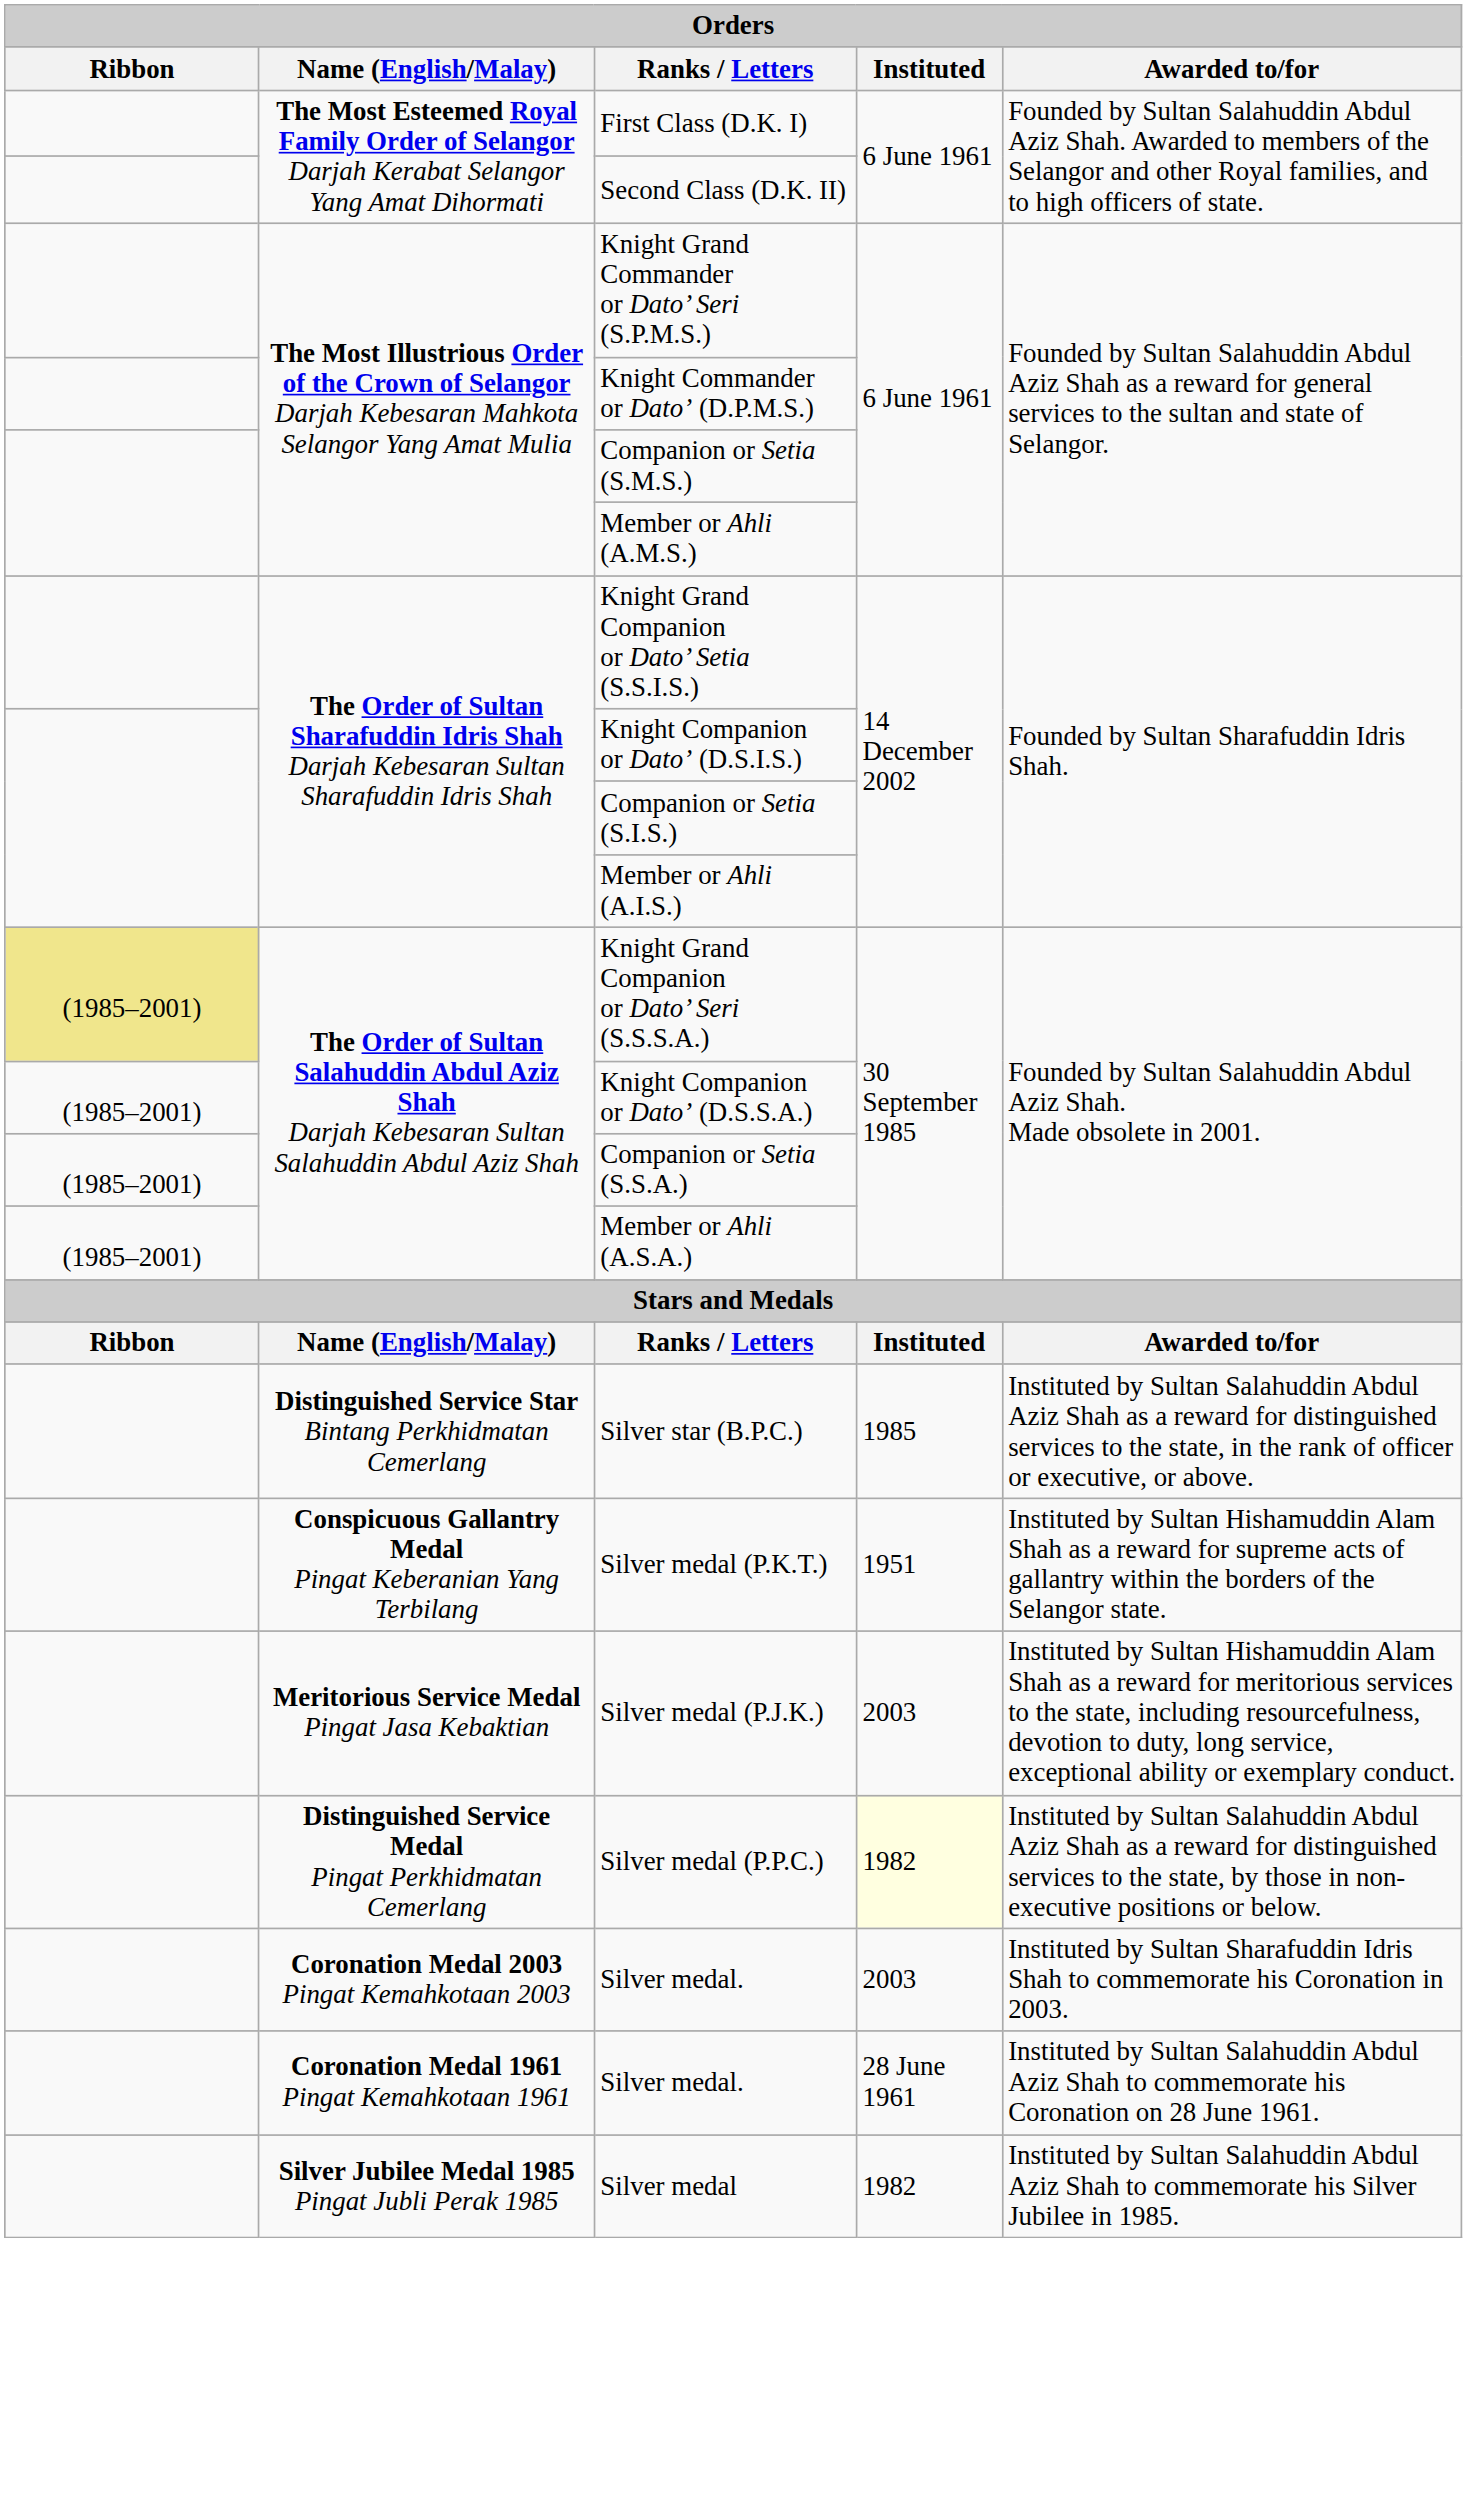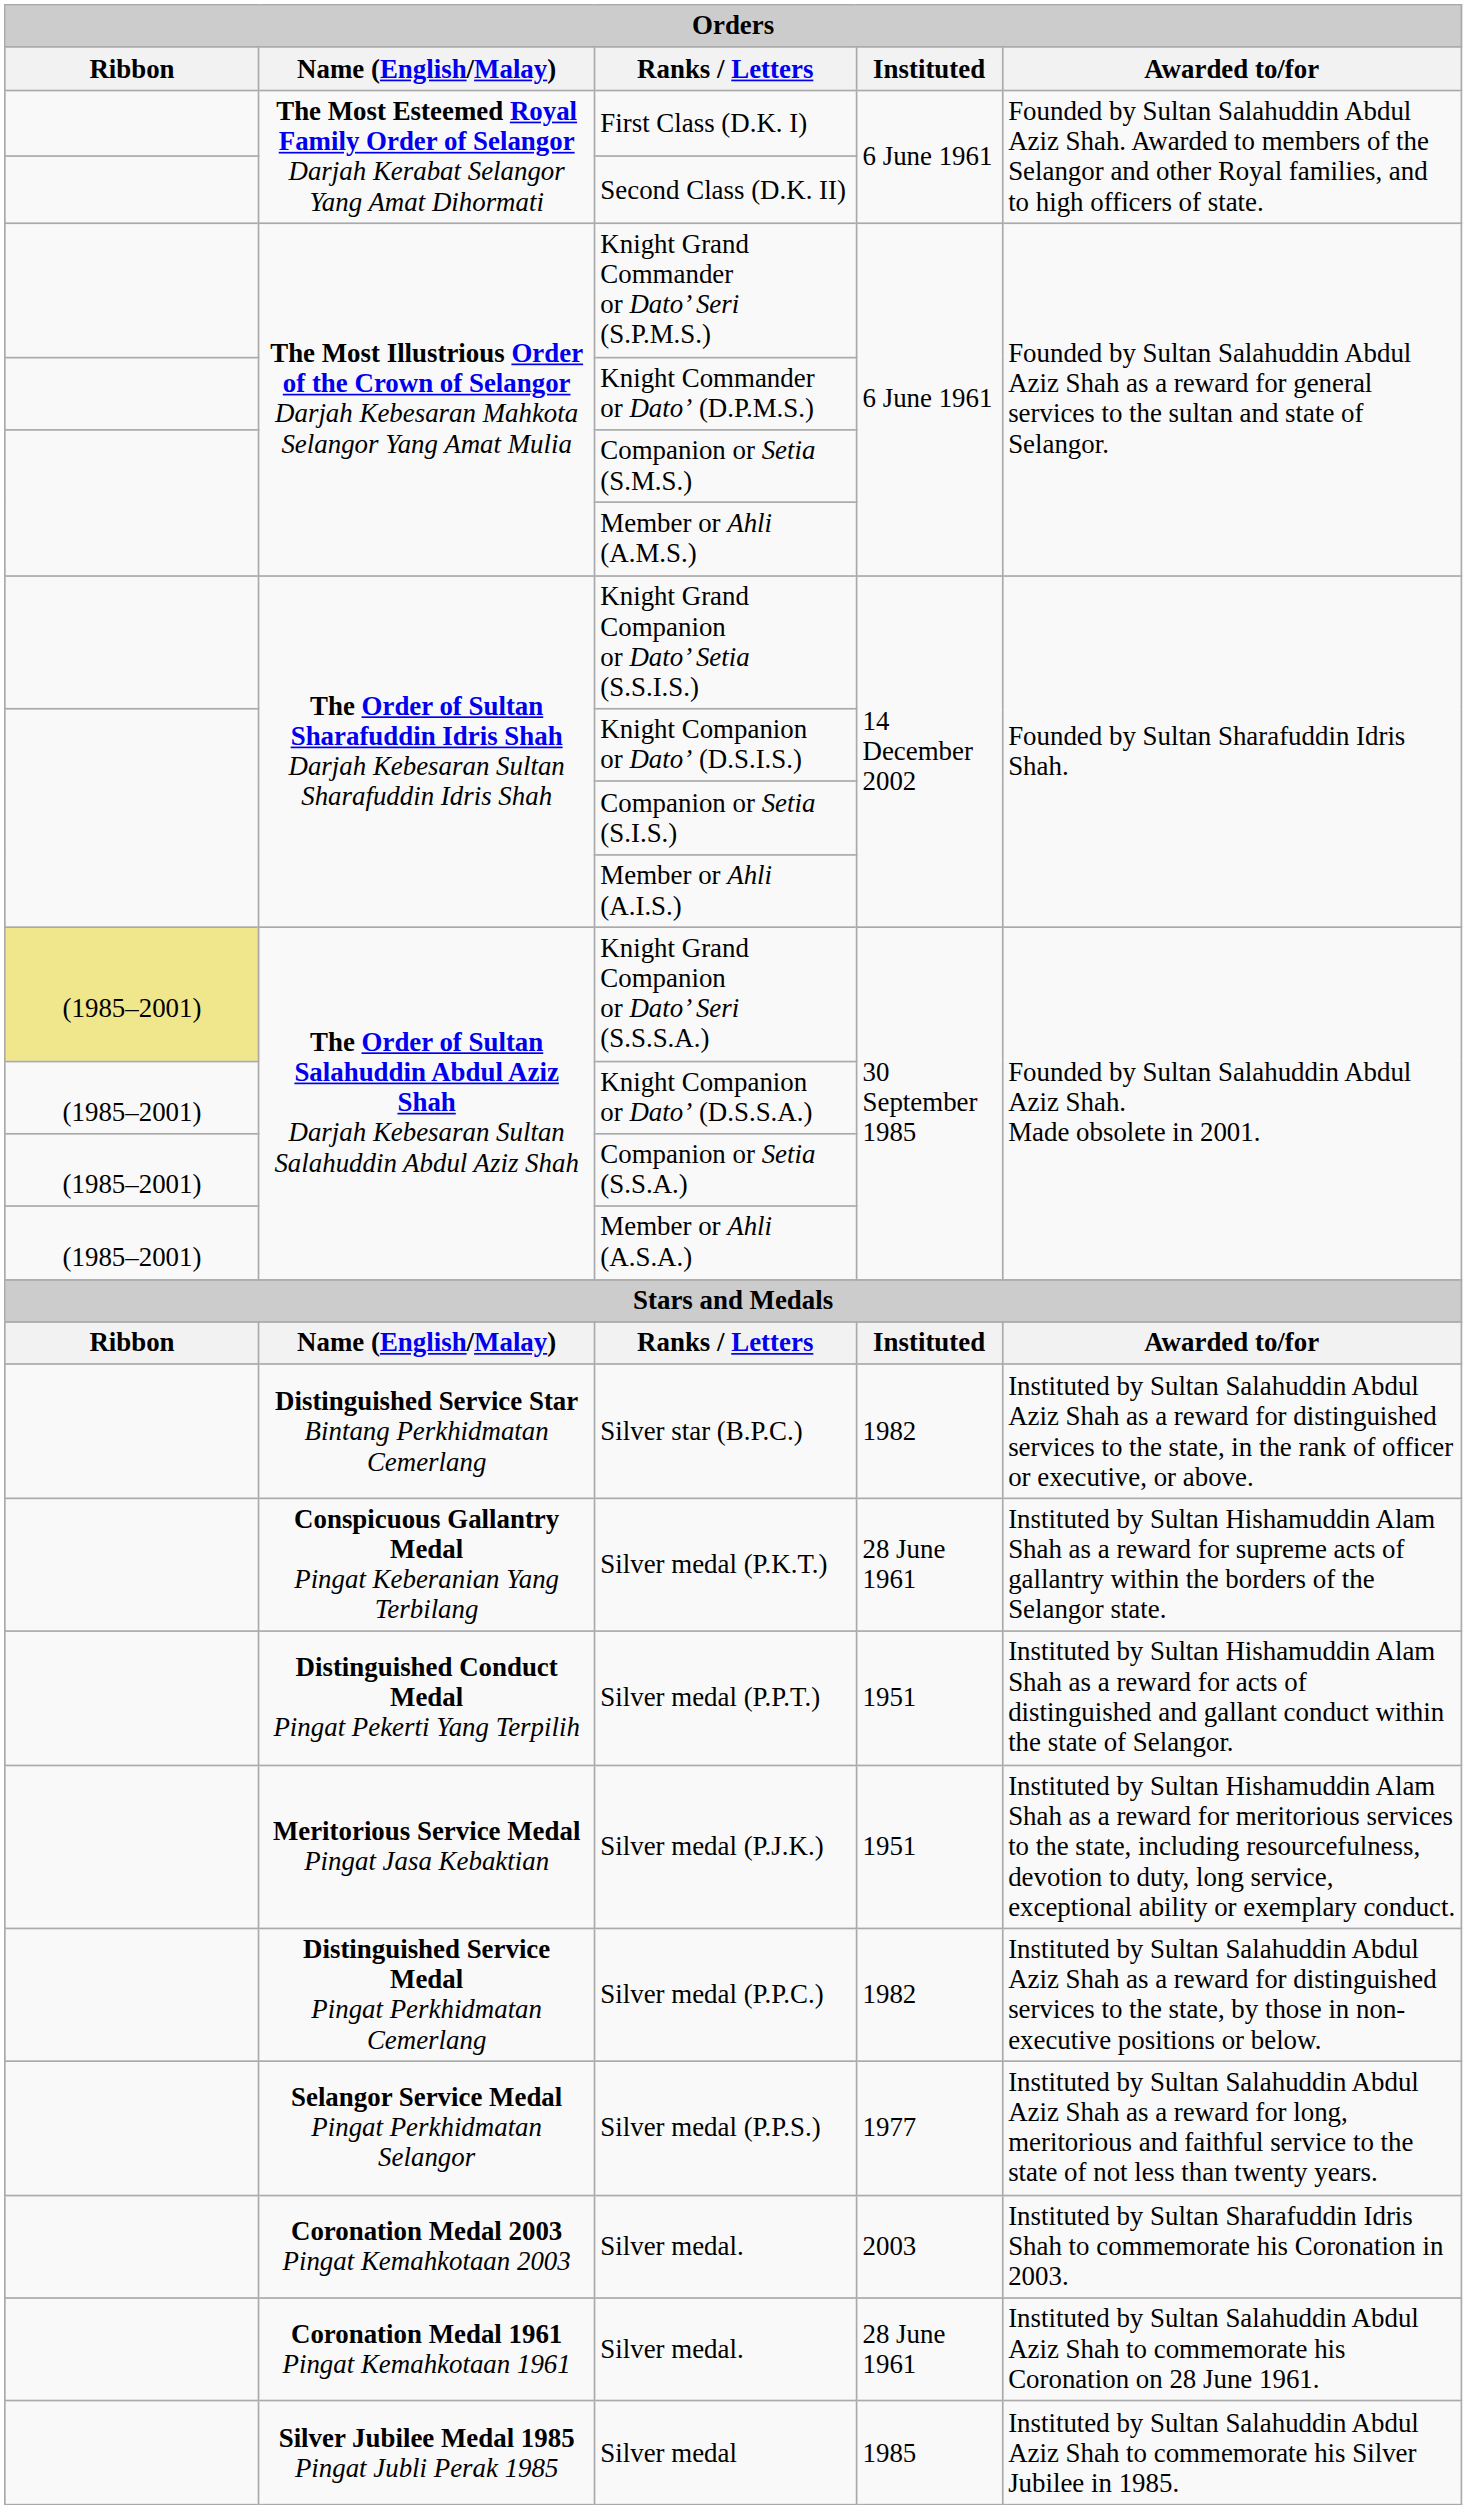 <table class="wikitable">
 <tr>
 <th colspan=5 style="background-color:#cccccc">Orders</th>
 </tr>
 <tr>
 <th width="144px">Ribbon</th>
 <th width="23%">Name (<a href='#'>English</a>/<a href='#'>Malay</a>)</th>
 <th width="18%">Ranks / <a href='#'>Letters</a></th>
 <th width="10%">Instituted</th>
 <th>Awarded to/for</th>
 </tr>
 <tr>
 <td align=center></td>
 <td rowspan=2 align=center><strong>The Most Esteemed <a href='#'>Royal Family Order of Selangor</a></strong> <br> <em>Darjah Kerabat Selangor Yang Amat Dihormati</em></td>
 <td>First Class (D.K. I)</td>
 <td rowspan=2>6 June 1961</td>
 <td rowspan=2>Founded by Sultan Salahuddin Abdul Aziz Shah. Awarded to members of the Selangor and other Royal families, and to high officers of state.</td>
 </tr>
 <tr>
 <td align=center></td>
 <td>Second Class (D.K. II)</td>
 </tr>
 <tr>
 <td align=center></td>
 <td rowspan=4 align=center><strong>The Most Illustrious <a href='#'>Order of the Crown of Selangor</a></strong> <br> <em>Darjah Kebesaran Mahkota Selangor Yang Amat Mulia</em></td>
 <td>Knight Grand Commander <br> or <em>Dato’ Seri</em> (S.P.M.S.)</td>
 <td rowspan=4>6 June 1961</td>
 <td rowspan=4>Founded by Sultan Salahuddin Abdul Aziz Shah as a reward for general services to the sultan and state of Selangor.</td>
 </tr>
 <tr>
 <td align=center></td>
 <td>Knight Commander <br> or <em>Dato’</em> (D.P.M.S.)</td>
 </tr>
 <tr>
 <td rowspan=2 align=center></td>
 <td>Companion or <em>Setia</em> (S.M.S.)</td>
 </tr>
 <tr>
 <td>Member or <em>Ahli</em> (A.M.S.)</td>
 </tr>
 <tr>
 <td align=center></td>
 <td rowspan=4 align=center><strong>The <a href='#'>Order of Sultan Sharafuddin Idris Shah</a></strong> <br> <em>Darjah Kebesaran Sultan Sharafuddin Idris Shah</em></td>
 <td>Knight Grand Companion <br> or <em>Dato’ Setia</em> (S.S.I.S.)</td>
 <td rowspan=4>14 December 2002</td>
 <td rowspan=4>Founded by Sultan Sharafuddin Idris Shah.</td>
 </tr>
 <tr>
 <td rowspan=3 align=center></td>
 <td>Knight Companion <br> or <em>Dato’</em> (D.S.I.S.)</td>
 </tr>
 <tr>
 <td>Companion or <em>Setia</em> (S.I.S.)</td>
 </tr>
 <tr>
 <td>Member or <em>Ahli</em> (A.I.S.)</td>
 </tr>
 <tr>
 <td align=center style="background: khaki;"> <br> (1985–2001)</td>
 <td rowspan=4 align=center><strong>The <a href='#'>Order of Sultan Salahuddin Abdul Aziz Shah</a></strong> <br> <em>Darjah Kebesaran Sultan Salahuddin Abdul Aziz Shah</em></td>
 <td>Knight Grand Companion <br>or <em>Dato’ Seri</em> (S.S.S.A.)</td>
 <td rowspan=4>30 September 1985</td>
 <td rowspan=4>Founded by Sultan Salahuddin Abdul Aziz Shah. <br> Made obsolete in 2001.</td>
 </tr>
 <tr>
 <td align=center> <br> (1985–2001)</td>
 <td>Knight Companion <br>or <em>Dato’</em> (D.S.S.A.)</td>
 </tr>
 <tr>
 <td align=center> <br> (1985–2001)</td>
 <td>Companion or <em>Setia</em> (S.S.A.)</td>
 </tr>
 <tr>
 <td align=center> <br> (1985–2001)</td>
 <td>Member or <em>Ahli</em> (A.S.A.)</td>
 </tr>
 <tr>
 <th colspan=5 style="background-color:#cccccc">Stars and Medals</th>
 </tr>
 <tr>
 <th width="144px">Ribbon</th>
 <th width="23%">Name (<a href='#'>English</a>/<a href='#'>Malay</a>)</th>
 <th width="18%">Ranks / <a href='#'>Letters</a></th>
 <th width="10%">Instituted</th>
 <th>Awarded to/for</th>
 </tr>
 <tr>
 <td align=center></td>
 <td align=center><strong>Distinguished Service Star</strong> <br> <em>Bintang Perkhidmatan Cemerlang</em></td>
 <td>Silver star (B.P.C.)</td>
-<td>1985</td>
+<td>1982</td>
 <td>Instituted by Sultan Salahuddin Abdul Aziz Shah as a reward for distinguished services to the state, in the rank of officer or executive, or above.</td>
 </tr>
 <tr>
 <td align=center></td>
 <td align=center><strong>Conspicuous Gallantry Medal</strong> <br> <em>Pingat Keberanian Yang Terbilang</em></td>
 <td>Silver medal (P.K.T.)</td>
+<td>28 June 1961</td>
+<td>Instituted by Sultan Hishamuddin Alam Shah as a reward for supreme acts of gallantry within the borders of the Selangor state.</td>
+</tr>
+<tr>
+<td align=center></td>
+<td align=center><strong>Distinguished Conduct Medal</strong> <br> <em>Pingat Pekerti Yang Terpilih</em></td>
+<td>Silver medal (P.P.T.)</td>
 <td>1951</td>
-<td>Instituted by Sultan Hishamuddin Alam Shah as a reward for supreme acts of gallantry within the borders of the Selangor state.</td>
+<td>Instituted by Sultan Hishamuddin Alam Shah as a reward for acts of distinguished and gallant conduct within the state of Selangor.</td>
 </tr>
 <tr>
 <td align=center></td>
 <td align=center><strong>Meritorious Service Medal</strong> <br> <em>Pingat Jasa Kebaktian</em></td>
 <td>Silver medal (P.J.K.)</td>
-<td>2003</td>
+<td>1951</td>
 <td>Instituted by Sultan Hishamuddin Alam Shah as a reward for meritorious services to the state, including resourcefulness, devotion to duty, long service, exceptional ability or exemplary conduct.</td>
 </tr>
 <tr>
 <td align=center></td>
 <td align=center><strong>Distinguished Service Medal</strong> <br> <em>Pingat Perkhidmatan Cemerlang</em></td>
 <td>Silver medal (P.P.C.)</td>
-<td style="background: lightyellow;">1982</td>
+<td>1982</td>
 <td>Instituted by Sultan Salahuddin Abdul Aziz Shah as a reward for distinguished services to the state, by those in non-executive positions or below.</td>
+</tr>
+<tr>
+<td align=center></td>
+<td align=center><strong>Selangor Service Medal</strong> <br> <em>Pingat Perkhidmatan Selangor</em></td>
+<td>Silver medal (P.P.S.)</td>
+<td>1977</td>
+<td>Instituted by Sultan Salahuddin Abdul Aziz Shah as a reward for long, meritorious and faithful service to the state of not less than twenty years.</td>
 </tr>
 <tr>
 <td align=center></td>
 <td align=center><strong>Coronation Medal 2003</strong> <br> <em>Pingat Kemahkotaan 2003</em></td>
 <td>Silver medal.</td>
 <td>2003</td>
 <td>Instituted by Sultan Sharafuddin Idris Shah to commemorate his Coronation in 2003.</td>
 </tr>
 <tr>
 <td align=center></td>
 <td align=center><strong>Coronation Medal 1961</strong> <br> <em>Pingat Kemahkotaan 1961</em></td>
 <td>Silver medal.</td>
 <td>28 June 1961</td>
 <td>Instituted by Sultan Salahuddin Abdul Aziz Shah to commemorate his Coronation on 28 June 1961.</td>
 </tr>
 <tr>
 <td align=center></td>
 <td align=center><strong>Silver Jubilee Medal 1985</strong> <br> <em>Pingat Jubli Perak 1985</em></td>
 <td>Silver medal</td>
-<td>1982</td>
+<td>1985</td>
 <td>Instituted by Sultan Salahuddin Abdul Aziz Shah to commemorate his Silver Jubilee in 1985.</td>
 </tr>
 </table>
